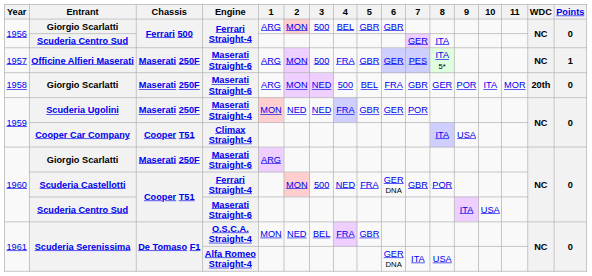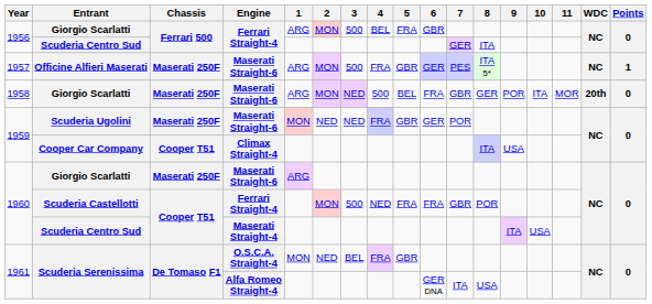 <table class="wikitable" style="text-align:center; font-size:90%">
 <tr>
 <th>Year</th>
 <th>Entrant</th>
 <th>Chassis</th>
 <th>Engine</th>
 <th>1</th>
 <th>2</th>
 <th>3</th>
 <th>4</th>
 <th>5</th>
 <th>6</th>
 <th>7</th>
 <th>8</th>
 <th>9</th>
 <th>10</th>
 <th>11</th>
 <th>WDC</th>
 <th><a href='#'>Points</a></th>
 </tr>
 <tr>
 <td rowspan=2><a href='#'>1956</a></td>
 <th>Giorgio Scarlatti</th>
 <th rowspan=2><a href='#'>Ferrari</a> <a href='#'>500</a></th>
 <th rowspan=2><a href='#'>Ferrari</a><br><a href='#'>Straight-4</a></th>
 <td><a href='#'>ARG</a></td>
 <td style="background:#FFCFCF;"><a href='#'>MON</a><br></td>
 <td><a href='#'>500</a></td>
 <td><a href='#'>BEL</a></td>
-<td><a href='#'>GBR</a></td>
+<td><a href='#'>FRA</a></td>
 <td><a href='#'>GBR</a></td>
 <td></td>
 <td></td>
 <td></td>
 <td></td>
 <td></td>
 <th rowspan=2>NC</th>
 <th rowspan=2>0</th>
 </tr>
 <tr>
 <th><a href='#'>Scuderia Centro Sud</a></th>
 <td></td>
 <td></td>
 <td></td>
 <td></td>
 <td></td>
 <td></td>
 <td style="background:#EFCFFF;"><a href='#'>GER</a><br></td>
 <td><a href='#'>ITA</a></td>
 <td></td>
 <td></td>
 <td></td>
 </tr>
 <tr>
 <td><a href='#'>1957</a></td>
 <th><a href='#'>Officine Alfieri Maserati</a></th>
 <th><a href='#'>Maserati</a> <a href='#'>250F</a></th>
 <th><a href='#'>Maserati</a><br><a href='#'>Straight-6</a></th>
 <td><a href='#'>ARG</a></td>
 <td style="background:#EFCFFF;"><a href='#'>MON</a><br></td>
 <td><a href='#'>500</a></td>
 <td><a href='#'>FRA</a></td>
 <td><a href='#'>GBR</a></td>
 <td style="background:#CFCFFF;"><a href='#'>GER</a><br></td>
 <td style="background:#CFCFFF;"><a href='#'>PES</a><br></td>
 <td style="background:#DFFFDF;"><a href='#'>ITA</a><br><small>5*</small></td>
 <td></td>
 <td></td>
 <td></td>
 <th>NC</th>
 <th>1</th>
 </tr>
 <tr>
 <td><a href='#'>1958</a></td>
 <th>Giorgio Scarlatti</th>
 <th><a href='#'>Maserati</a> <a href='#'>250F</a></th>
 <th><a href='#'>Maserati</a><br><a href='#'>Straight-6</a></th>
 <td><a href='#'>ARG</a></td>
 <td style="background:#EFCFFF;"><a href='#'>MON</a><br></td>
 <td style="background:#EFCFFF;"><a href='#'>NED</a><br></td>
 <td><a href='#'>500</a></td>
 <td><a href='#'>BEL</a></td>
 <td><a href='#'>FRA</a></td>
 <td><a href='#'>GBR</a></td>
 <td><a href='#'>GER</a></td>
 <td><a href='#'>POR</a></td>
 <td><a href='#'>ITA</a></td>
 <td><a href='#'>MOR</a></td>
 <th>20th</th>
 <th>0</th>
 </tr>
 <tr>
 <td rowspan=2><a href='#'>1959</a></td>
 <th><a href='#'>Scuderia Ugolini</a></th>
 <th><a href='#'>Maserati</a> <a href='#'>250F</a></th>
-<th><a href='#'>Maserati</a><br><a href='#'>Straight-4</a></th>
+<th><a href='#'>Maserati</a><br><a href='#'>Straight-6</a></th>
 <td style="background:#FFCFCF;"><a href='#'>MON</a><br></td>
 <td><a href='#'>NED</a></td>
 <td><a href='#'>NED</a></td>
 <td style="background:#CFCFFF;"><a href='#'>FRA</a><br></td>
 <td><a href='#'>GBR</a></td>
 <td><a href='#'>GER</a></td>
 <td><a href='#'>POR</a></td>
 <td></td>
 <td></td>
 <td></td>
 <td></td>
 <th rowspan=2>NC</th>
 <th rowspan=2>0</th>
 </tr>
 <tr>
 <th><a href='#'>Cooper Car Company</a></th>
 <th><a href='#'>Cooper</a> <a href='#'>T51</a></th>
 <th><a href='#'>Climax</a><br><a href='#'>Straight-4</a></th>
 <td></td>
 <td></td>
 <td></td>
 <td></td>
 <td></td>
 <td></td>
 <td></td>
 <td style="background:#CFCFFF;"><a href='#'>ITA</a><br></td>
 <td><a href='#'>USA</a></td>
 <td></td>
 <td></td>
 </tr>
 <tr>
 <td rowspan=3><a href='#'>1960</a></td>
 <th>Giorgio Scarlatti</th>
 <th><a href='#'>Maserati</a> <a href='#'>250F</a></th>
 <th><a href='#'>Maserati</a><br><a href='#'>Straight-6</a></th>
 <td style="background:#EFCFFF;"><a href='#'>ARG</a><br></td>
 <td></td>
 <td></td>
 <td></td>
 <td></td>
 <td></td>
 <td></td>
 <td></td>
 <td></td>
 <td></td>
 <td></td>
 <th rowspan=3>NC</th>
 <th rowspan=3>0</th>
 </tr>
 <tr>
 <th><a href='#'>Scuderia Castellotti</a></th>
 <th rowspan=2><a href='#'>Cooper</a> <a href='#'>T51</a></th>
 <th><a href='#'>Ferrari</a><br><a href='#'>Straight-4</a></th>
 <td></td>
 <td style="background:#FFCFCF;"><a href='#'>MON</a><br></td>
 <td><a href='#'>500</a></td>
 <td><a href='#'>NED</a></td>
 <td><a href='#'>FRA</a></td>
-<td><a href='#'>GER</a><br><small>DNA</small></td>
+<td><a href='#'>FRA</a></td>
 <td><a href='#'>GBR</a></td>
 <td><a href='#'>POR</a></td>
 <td></td>
 <td></td>
 <td></td>
 </tr>
 <tr>
 <th><a href='#'>Scuderia Centro Sud</a></th>
-<th><a href='#'>Maserati</a><br><a href='#'>Straight-6</a></th>
+<th><a href='#'>Maserati</a><br><a href='#'>Straight-4</a></th>
 <td></td>
 <td></td>
 <td></td>
 <td></td>
 <td></td>
 <td></td>
 <td></td>
 <td></td>
 <td style="background:#EFCFFF;"><a href='#'>ITA</a><br></td>
 <td><a href='#'>USA</a></td>
 <td></td>
 </tr>
 <tr>
 <td rowspan=2><a href='#'>1961</a></td>
 <th rowspan=2><a href='#'>Scuderia Serenissima</a></th>
 <th rowspan=2><a href='#'>De Tomaso</a> <a href='#'>F1</a></th>
 <th><a href='#'>O.S.C.A.</a><br><a href='#'>Straight-4</a></th>
 <td><a href='#'>MON</a></td>
 <td><a href='#'>NED</a></td>
 <td><a href='#'>BEL</a></td>
 <td style="background:#EFCFFF;"><a href='#'>FRA</a><br></td>
 <td><a href='#'>GBR</a></td>
 <td></td>
 <td></td>
 <td></td>
 <td></td>
 <td></td>
 <td></td>
 <th rowspan=2>NC</th>
 <th rowspan=2>0</th>
 </tr>
 <tr>
 <th><a href='#'>Alfa Romeo</a><br><a href='#'>Straight-4</a></th>
 <td></td>
 <td></td>
 <td></td>
 <td></td>
 <td></td>
 <td><a href='#'>GER</a><br><small>DNA</small></td>
 <td><a href='#'>ITA</a></td>
 <td><a href='#'>USA</a></td>
 <td></td>
 <td></td>
 <td></td>
 </tr>
 </table>
